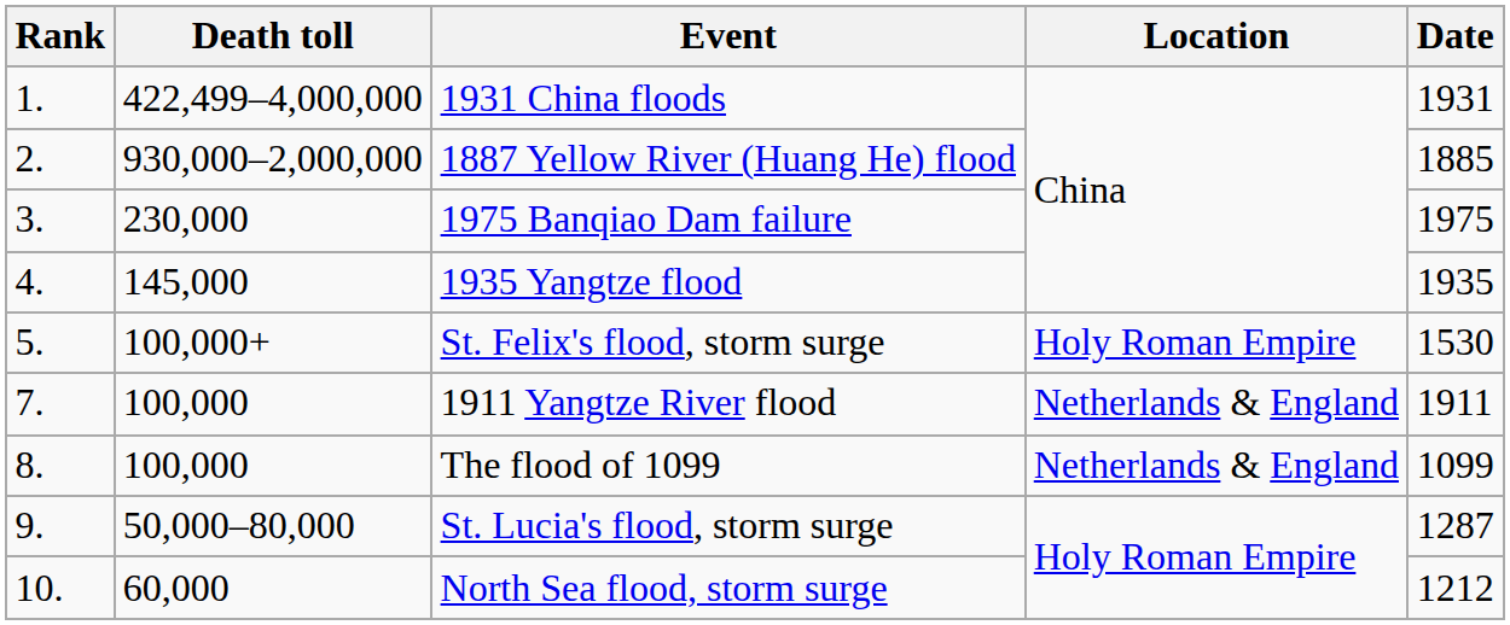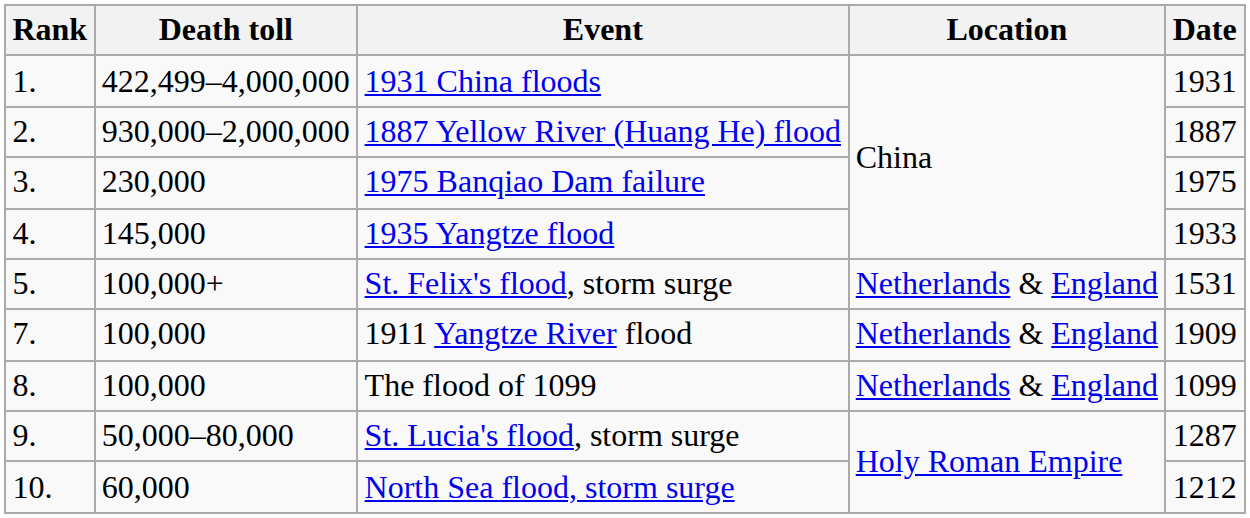 <table class="sortable wikitable" style="font-size:100%">
 <tr>
 <th>Rank</th>
 <th>Death toll</th>
 <th>Event</th>
 <th>Location</th>
 <th>Date</th>
 </tr>
 <tr>
 <td>1.</td>
 <td>422,499–4,000,000</td>
 <td><a href='#'>1931 China floods</a></td>
 <td rowspan="4">China</td>
 <td>1931</td>
 </tr>
 <tr>
 <td>2.</td>
 <td>930,000–2,000,000</td>
 <td><a href='#'>1887 Yellow River (Huang He) flood</a></td>
-<td>1885</td>
+<td>1887</td>
 </tr>
 <tr>
 <td>3.</td>
 <td>230,000</td>
 <td><a href='#'>1975 Banqiao Dam failure</a></td>
 <td>1975</td>
 </tr>
 <tr>
 <td>4.</td>
 <td>145,000</td>
 <td><a href='#'>1935 Yangtze flood</a></td>
-<td>1935</td>
+<td>1933</td>
 </tr>
 <tr>
 <td>5.</td>
 <td>100,000+</td>
 <td><a href='#'>St. Felix's flood</a>, storm surge</td>
-<td><a href='#'>Holy Roman Empire</a></td>
-<td>1530</td>
+<td><a href='#'>Netherlands</a> & <a href='#'>England</a></td>
+<td>1531</td>
 </tr>
 <tr>
 <td>7.</td>
 <td>100,000 </td>
 <td>1911 <a href='#'>Yangtze River</a> flood</td>
 <td><a href='#'>Netherlands</a> & <a href='#'>England</a></td>
-<td>1911</td>
+<td>1909</td>
 </tr>
 <tr>
 <td>8.</td>
 <td>100,000</td>
 <td>The flood of 1099</td>
 <td><a href='#'>Netherlands</a> & <a href='#'>England</a></td>
 <td>1099</td>
 </tr>
 <tr>
 <td>9.</td>
 <td>50,000–80,000</td>
 <td><a href='#'>St. Lucia's flood</a>, storm surge</td>
 <td rowspan="2"><a href='#'>Holy Roman Empire</a></td>
 <td>1287</td>
 </tr>
 <tr>
 <td>10.</td>
 <td>60,000</td>
 <td><a href='#'>North Sea flood, storm surge</a></td>
 <td>1212</td>
 </tr>
 </table>
